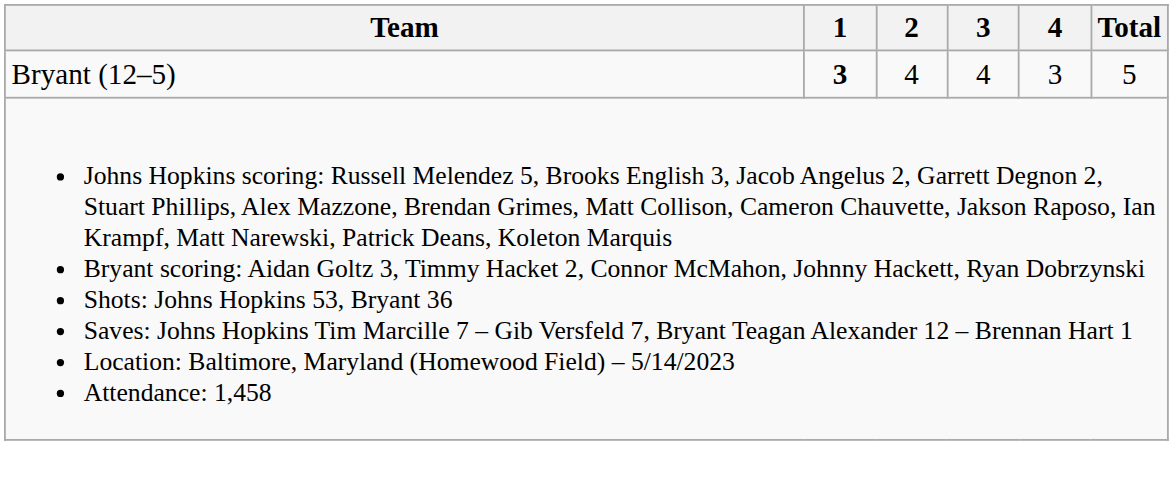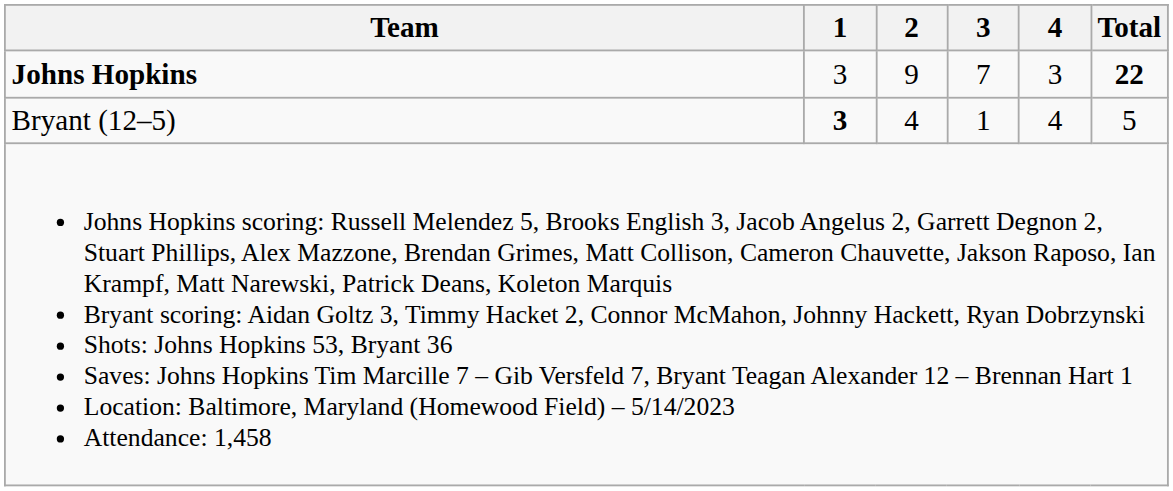 <table class="wikitable" style="text-align:center; max-width:40em">
 <tr>
 <th>Team</th>
 <th style="width:2em">1</th>
 <th style="width:2em">2</th>
 <th style="width:2em">3</th>
 <th style="width:2em">4</th>
 <th style="width:2em">Total</th>
 </tr>
 <tr>
+<td style="text-align:left"><strong>Johns Hopkins</strong></td>
+<td>3</td>
+<td>9</td>
+<td>7</td>
+<td>3</td>
+<td><strong>22</strong></td>
+</tr>
+<tr>
 <td style="text-align:left">Bryant (12–5)</td>
 <td><strong>3</strong></td>
 <td>4</td>
+<td>1</td>
 <td>4</td>
-<td>3</td>
 <td>5</td>
 </tr>
 <tr>
 <td colspan=6 style="text-align:left; font-size:88%;"><br><ul><li>Johns Hopkins scoring: Russell Melendez 5, Brooks English 3, Jacob Angelus 2, Garrett Degnon 2, Stuart Phillips, Alex Mazzone, Brendan Grimes, Matt Collison, Cameron Chauvette, Jakson Raposo, Ian Krampf, Matt Narewski, Patrick Deans, Koleton Marquis</li><li>Bryant scoring: Aidan Goltz 3, Timmy Hacket 2, Connor McMahon, Johnny Hackett, Ryan Dobrzynski</li><li>Shots: Johns Hopkins 53, Bryant 36</li><li>Saves: Johns Hopkins Tim Marcille 7 – Gib Versfeld 7, Bryant Teagan Alexander 12 – Brennan Hart 1</li><li>Location: Baltimore, Maryland (Homewood Field) – 5/14/2023</li><li>Attendance: 1,458</li></ul></td>
 </tr>
 </table>
